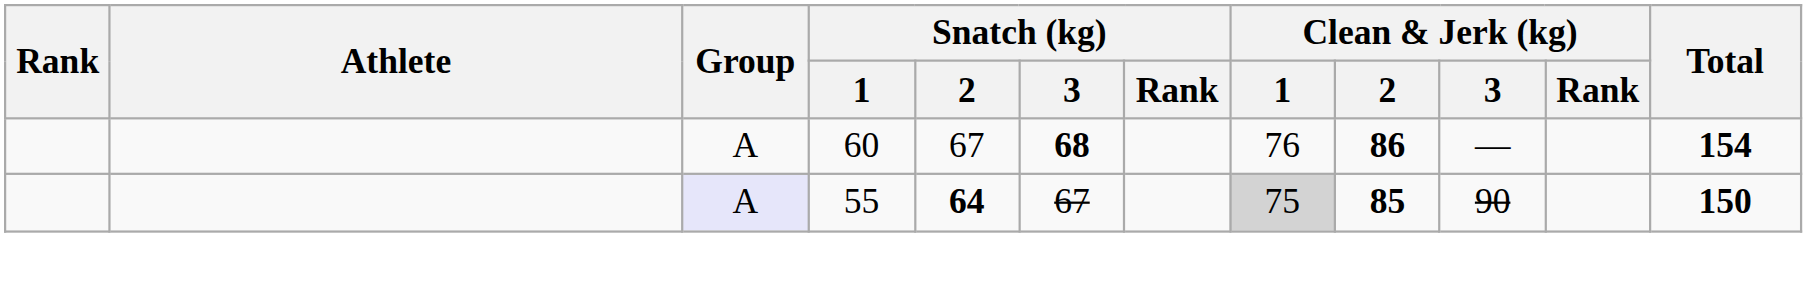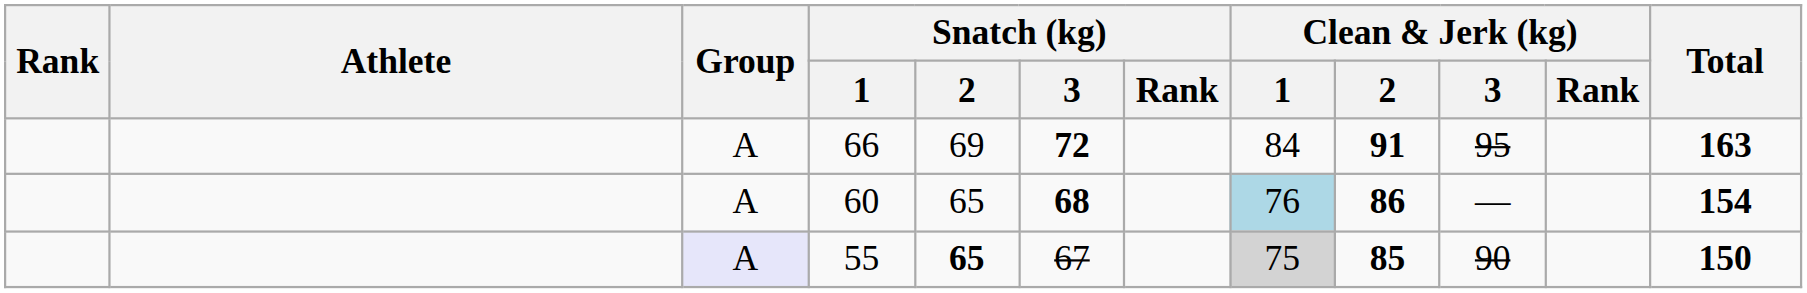 <table class = "wikitable" style="text-align:center;">
 <tr>
 <th rowspan=2 width=40>Rank</th>
 <th rowspan=2 width=250>Athlete</th>
 <th rowspan=2 width=50>Group</th>
 <th colspan=4>Snatch (kg)</th>
 <th colspan=4>Clean & Jerk (kg)</th>
 <th rowspan=2 width=60>Total</th>
 </tr>
 <tr>
 <th width=40>1</th>
 <th width=40>2</th>
 <th width=40>3</th>
 <th width=40>Rank</th>
 <th width=40>1</th>
 <th width=40>2</th>
 <th width=40>3</th>
 <th width=40>Rank</th>
 </tr>
 <tr>
 <td></td>
 <td align=left></td>
 <td>A</td>
+<td>66</td>
+<td>69</td>
+<td><strong>72</strong></td>
+<td></td>
+<td>84</td>
+<td><strong>91</strong></td>
+<td><s>95</s></td>
+<td></td>
+<td><strong>163</strong></td>
+</tr>
+<tr>
+<td></td>
+<td align=left></td>
+<td>A</td>
 <td>60</td>
-<td>67</td>
+<td>65</td>
 <td><strong>68</strong></td>
 <td></td>
-<td>76</td>
+<td style="background: lightblue;">76</td>
 <td><strong>86</strong></td>
 <td>—</td>
 <td></td>
 <td><strong>154</strong></td>
 </tr>
 <tr>
 <td></td>
 <td align=left></td>
 <td style="background: lavender;">A</td>
 <td>55</td>
-<td><strong>64</strong></td>
+<td><strong>65</strong></td>
 <td><s>67</s></td>
 <td></td>
 <td style="background: lightgrey;">75</td>
 <td><strong>85</strong></td>
 <td><s>90</s></td>
 <td></td>
 <td><strong>150</strong></td>
 </tr>
 </table>
